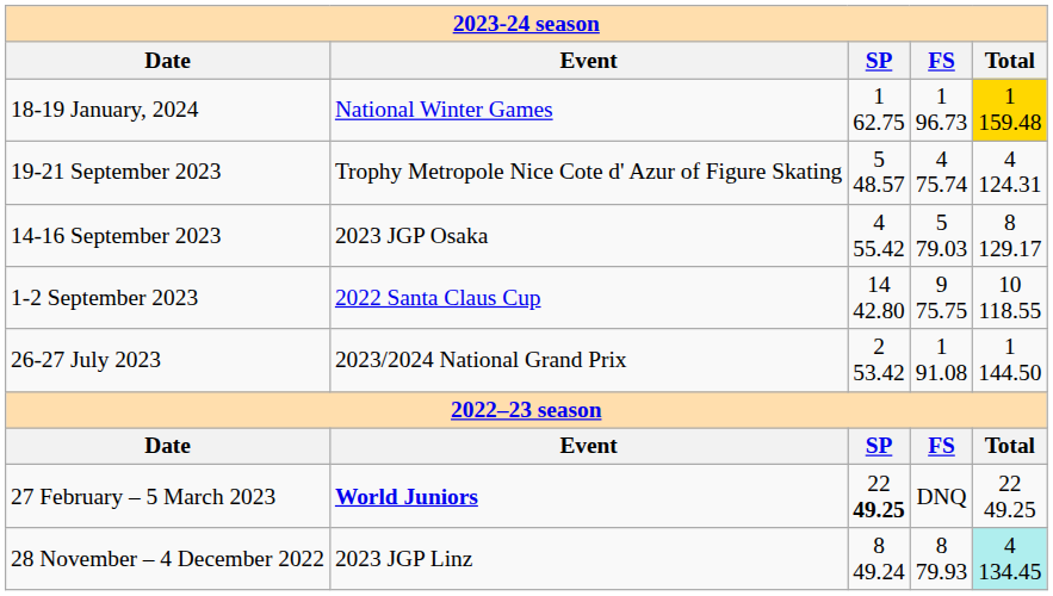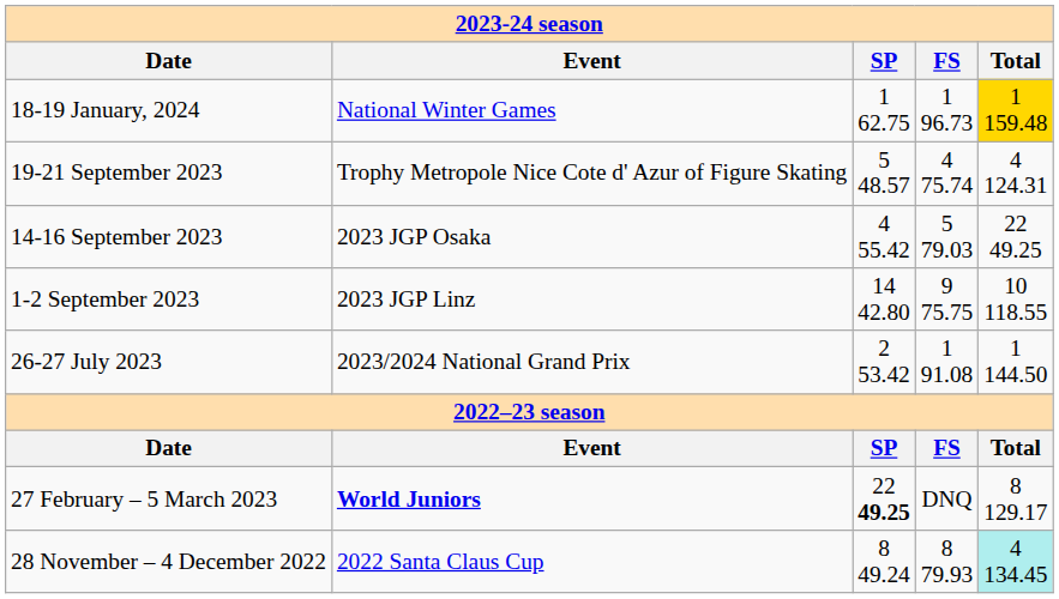 <table class="wikitable">
 <tr>
 <th style="background-color: #ffdead;" colspan=6><a href='#'>2023-24 season</a></th>
 </tr>
 <tr>
 <th>Date</th>
 <th>Event</th>
 <th><a href='#'>SP</a></th>
 <th><a href='#'>FS</a></th>
 <th>Total</th>
 </tr>
 <tr>
 <td>18-19 January, 2024</td>
 <td><a href='#'> National Winter Games</a></td>
 <td align=center>1 <br>  62.75</td>
 <td align=center>1 <br>  96.73</td>
 <td align=center bgcolor=gold>1<br> 159.48</td>
 </tr>
 <tr>
 <td>19-21 September 2023</td>
 <td>Trophy Metropole Nice Cote d' Azur of Figure Skating</td>
 <td align=center>5<br>48.57</td>
 <td align=center>4<br>75.74</td>
 <td align=center>4<br>124.31</td>
 </tr>
 <tr>
 <td>14-16 September 2023</td>
 <td>2023 JGP Osaka</td>
 <td align=center>4 <br>55.42</td>
 <td align=center>5 <br>79.03</td>
-<td align=center>8<br>129.17</td>
+<td align=center>22<br>49.25</td>
 </tr>
 <tr>
 <td>1-2 September 2023</td>
-<td><a href='#'>2022 Santa Claus Cup</a></td>
+<td>2023 JGP Linz</td>
 <td align=center>14<br>42.80</td>
 <td align=center>9<br>75.75</td>
 <td align=center>10<br>118.55</td>
 </tr>
 <tr>
 <td>26-27 July 2023</td>
 <td>2023/2024 National Grand Prix<br></td>
 <td align=center>2<br>53.42</td>
 <td align=center>1<br>91.08</td>
 <td align=center>1<br>144.50</td>
 </tr>
 <tr>
 <th style="background-color: #ffdead;" colspan=6><a href='#'>2022–23 season</a></th>
 </tr>
 <tr>
 <th>Date</th>
 <th>Event</th>
 <th><a href='#'>SP</a></th>
 <th><a href='#'>FS</a></th>
 <th>Total</th>
 </tr>
 <tr>
 <td>27 February – 5 March 2023</td>
 <td><strong><a href='#'>World Juniors</a></strong></td>
 <td align=center>22<br><strong>49.25</strong></td>
 <td align=center>DNQ</td>
-<td align=center>22<br>49.25</td>
+<td align=center>8<br>129.17</td>
 </tr>
 <tr>
 <td>28 November – 4 December 2022</td>
-<td>2023 JGP Linz</td>
+<td><a href='#'>2022 Santa Claus Cup</a></td>
 <td align=center>8<br>49.24</td>
 <td align=center>8<br>79.93</td>
 <td align=center style="background: paleturquoise;">4 <br> 134.45</td>
 </tr>
 </table>
